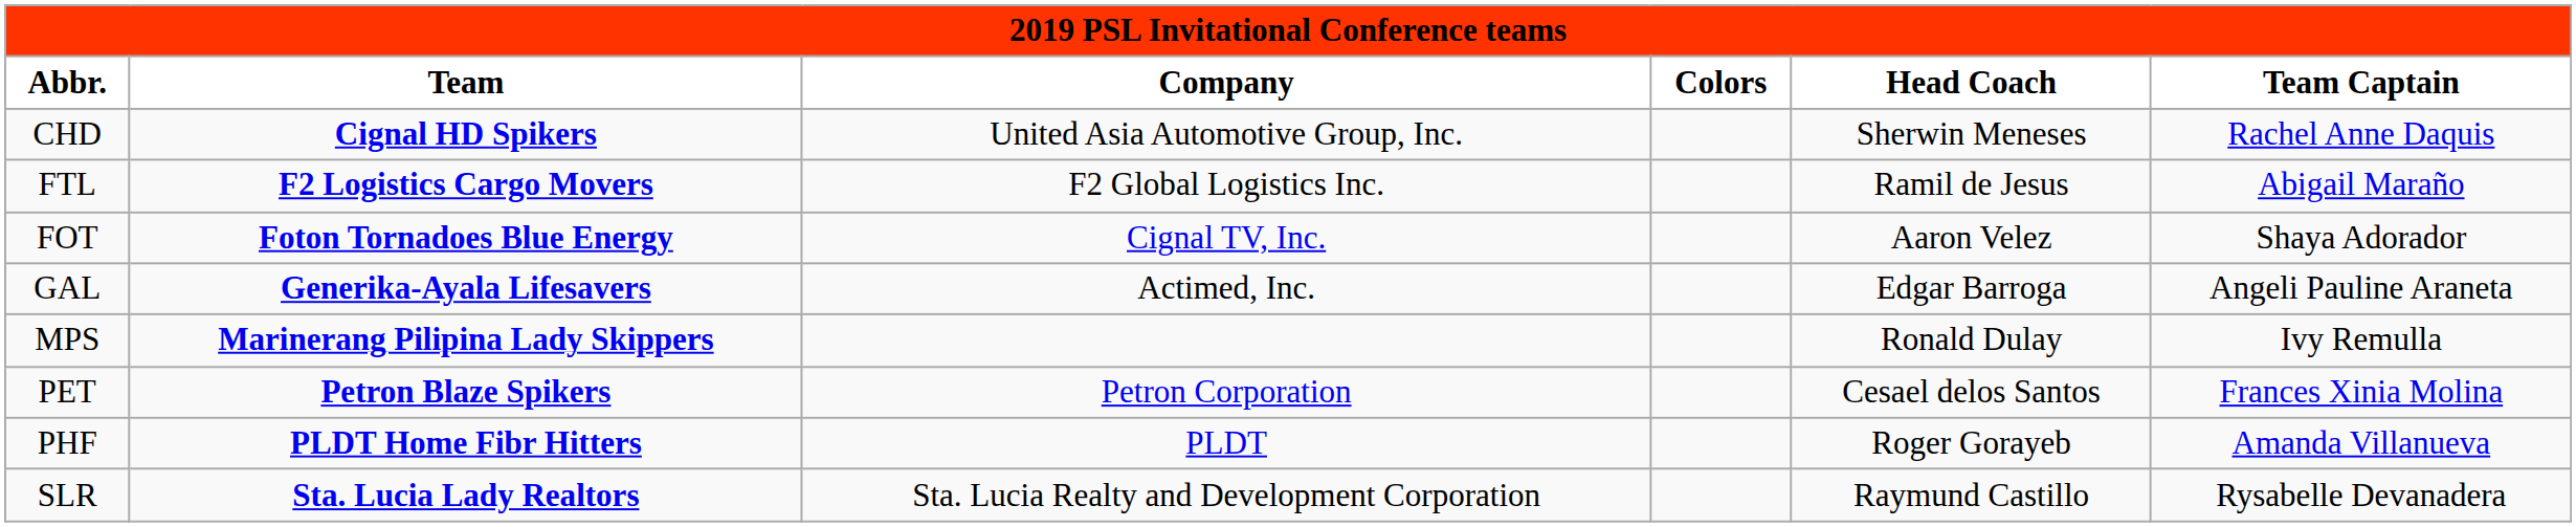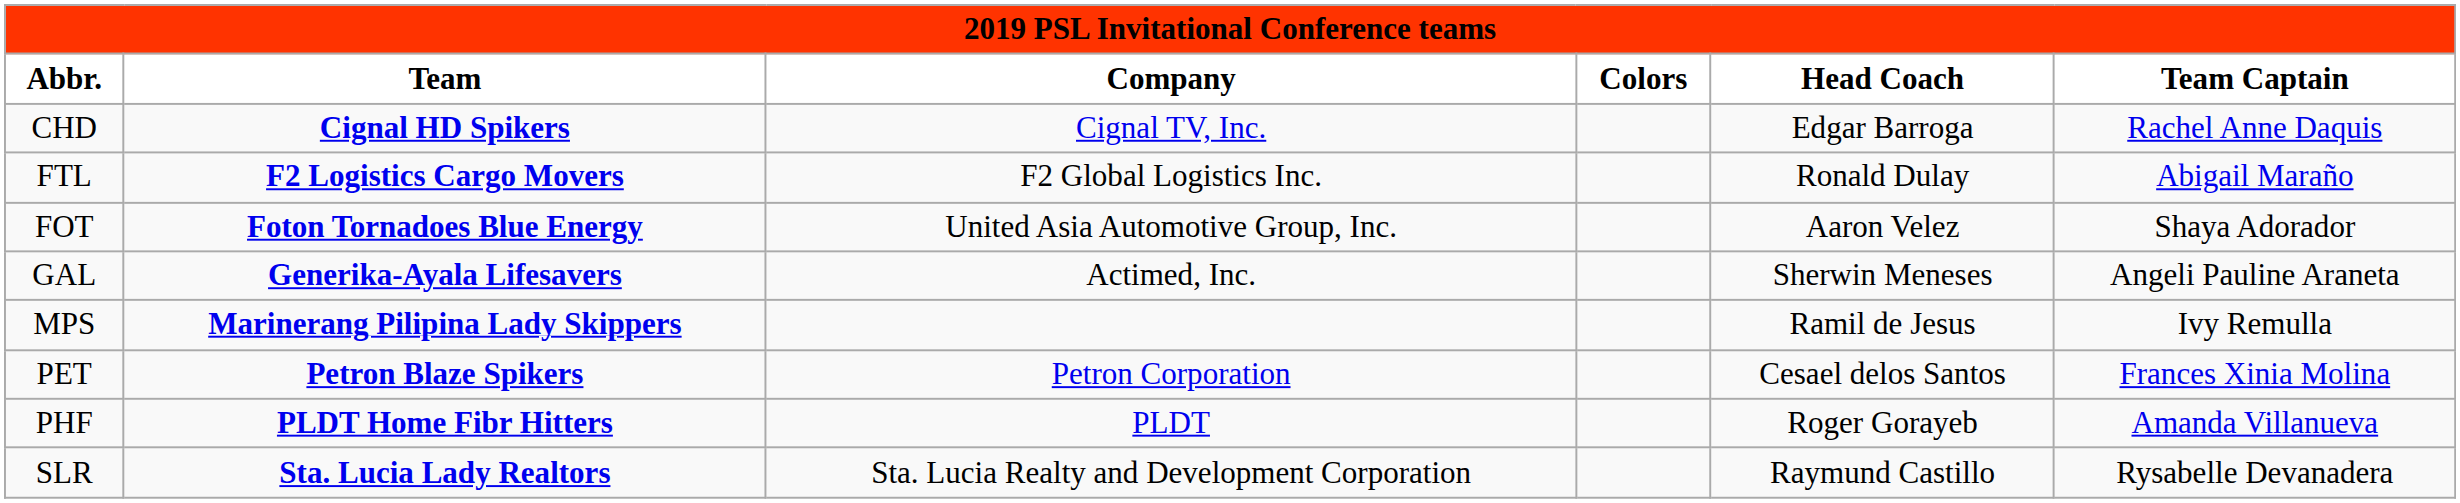 <table class="wikitable" style="width:100%; text-align:left">
 <tr>
 <th style=background:#ff3300 colspan=7><span>2019 PSL Invitational Conference teams</span></th>
 </tr>
 <tr>
 <th style="background:white">Abbr.</th>
 <th style="background:white">Team</th>
 <th style="background:white">Company</th>
 <th style="background:white">Colors</th>
 <th style="background:white">Head Coach</th>
 <th style="background:white">Team Captain</th>
 </tr>
 <tr>
 <td align=center>CHD</td>
 <td align=center><strong><a href='#'>Cignal HD Spikers</a></strong></td>
-<td align=center>United Asia Automotive Group, Inc.</td>
+<td align=center><a href='#'>Cignal TV, Inc.</a></td>
 <td align=center> </td>
-<td align=center>Sherwin Meneses</td>
+<td align=center>Edgar Barroga</td>
 <td align=center><a href='#'>Rachel Anne Daquis</a></td>
 </tr>
 <tr>
 <td align=center>FTL</td>
 <td align=center><strong><a href='#'>F2 Logistics Cargo Movers</a></strong></td>
 <td align=center>F2 Global Logistics Inc.</td>
 <td align=center>  </td>
-<td align=center>Ramil de Jesus</td>
+<td align=center>Ronald Dulay</td>
 <td align=center><a href='#'>Abigail Maraño</a></td>
 </tr>
 <tr>
 <td align=center>FOT</td>
 <td align=center><strong><a href='#'>Foton Tornadoes Blue Energy</a></strong></td>
-<td align=center><a href='#'>Cignal TV, Inc.</a></td>
+<td align=center>United Asia Automotive Group, Inc.</td>
 <td align=center> </td>
 <td align=center>Aaron Velez</td>
 <td align=center>Shaya Adorador</td>
 </tr>
 <tr>
 <td align=center>GAL</td>
 <td align=center><strong><a href='#'>Generika-Ayala Lifesavers</a></strong></td>
 <td align=center>Actimed, Inc.</td>
 <td align=center>  </td>
-<td align=center>Edgar Barroga</td>
+<td align=center>Sherwin Meneses</td>
 <td align=center>Angeli Pauline Araneta</td>
 </tr>
 <tr>
 <td align=center>MPS</td>
 <td align=center><strong><a href='#'>Marinerang Pilipina Lady Skippers</a></strong></td>
 <td align=center></td>
 <td align=center>  </td>
-<td align=center>Ronald Dulay</td>
+<td align=center>Ramil de Jesus</td>
 <td align=center>Ivy Remulla</td>
 </tr>
 <tr>
 <td align=center>PET</td>
 <td align=center><strong><a href='#'>Petron Blaze Spikers</a></strong></td>
 <td align=center><a href='#'>Petron Corporation</a></td>
 <td align=center>  </td>
 <td align=center>Cesael delos Santos</td>
 <td align=center><a href='#'>Frances Xinia Molina</a></td>
 </tr>
 <tr>
 <td align=center>PHF</td>
 <td align=center><strong><a href='#'>PLDT Home Fibr Hitters</a></strong></td>
 <td align=center><a href='#'>PLDT</a></td>
 <td align=center>  </td>
 <td align=center>Roger Gorayeb</td>
 <td align=center><a href='#'>Amanda Villanueva</a></td>
 </tr>
 <tr>
 <td align=center>SLR</td>
 <td align=center><strong><a href='#'>Sta. Lucia Lady Realtors</a></strong></td>
 <td align=center>Sta. Lucia Realty and Development Corporation</td>
 <td align=center>  </td>
 <td align=center>Raymund Castillo</td>
 <td align=center>Rysabelle Devanadera</td>
 </tr>
 </table>
